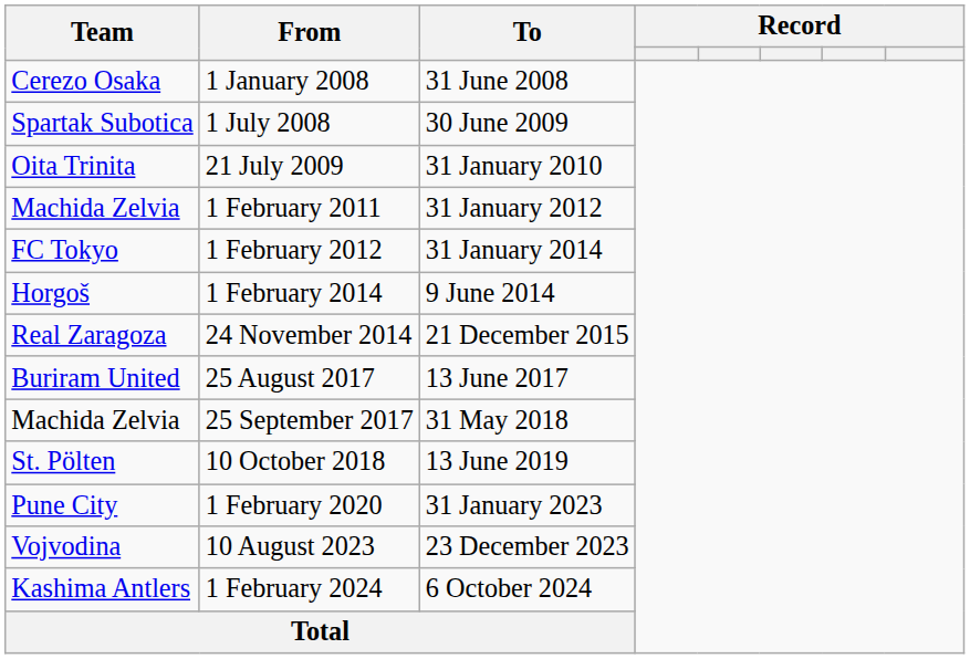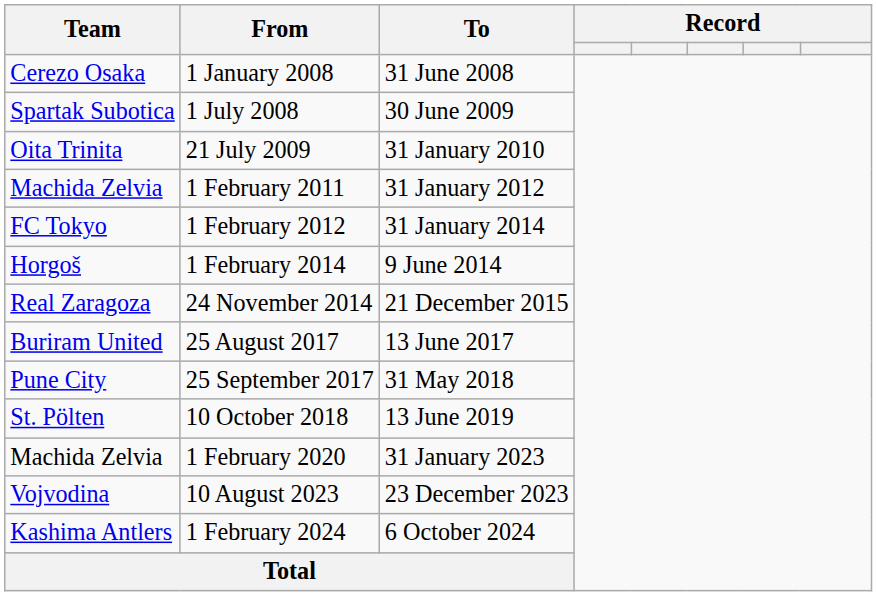 <table class="wikitable" style="text-align:center">
 <tr>
 <th rowspan="2">Team</th>
 <th rowspan="2">From</th>
 <th rowspan="2">To</th>
 <th colspan="5">Record</th>
 </tr>
 <tr>
 <th width="30"></th>
 <th width="30"></th>
 <th width="30"></th>
 <th width="30"></th>
 <th width="40"></th>
 </tr>
 <tr>
 <td align="left"><a href='#'>Cerezo Osaka</a></td>
 <td align="left">1 January 2008</td>
 <td align="left">31 June 2008<br></td>
 </tr>
 <tr>
 <td align="left"><a href='#'>Spartak Subotica</a></td>
 <td align="left">1 July 2008</td>
 <td align="left">30 June 2009<br></td>
 </tr>
 <tr>
 <td align="left"><a href='#'>Oita Trinita</a></td>
 <td align="left">21 July 2009</td>
 <td align="left">31 January 2010<br></td>
 </tr>
 <tr>
 <td align="left"><a href='#'>Machida Zelvia</a></td>
 <td align="left">1 February 2011</td>
 <td align="left">31 January 2012<br></td>
 </tr>
 <tr>
 <td align="left"><a href='#'>FC Tokyo</a></td>
 <td align="left">1 February 2012</td>
 <td align="left">31 January 2014<br></td>
 </tr>
 <tr>
 <td align="left"><a href='#'>Horgoš</a></td>
 <td align="left">1 February 2014</td>
 <td align="left">9 June 2014<br></td>
 </tr>
 <tr>
 <td align="left"><a href='#'>Real Zaragoza</a></td>
 <td align="left">24 November 2014</td>
 <td align="left">21 December 2015<br></td>
 </tr>
 <tr>
 <td align="left"><a href='#'>Buriram United</a></td>
 <td align="left">25 August 2017</td>
 <td align="left">13 June 2017<br></td>
 </tr>
 <tr>
-<td align="left">Machida Zelvia</td>
+<td align="left"><a href='#'>Pune City</a></td>
 <td align="left">25 September 2017</td>
 <td align="left">31 May 2018<br></td>
 </tr>
 <tr>
 <td align="left"><a href='#'>St. Pölten</a></td>
 <td align="left">10 October 2018</td>
 <td align="left">13 June 2019<br></td>
 </tr>
 <tr>
-<td align="left"><a href='#'>Pune City</a></td>
+<td align="left">Machida Zelvia</td>
 <td align="left">1 February 2020</td>
 <td align="left">31 January 2023<br></td>
 </tr>
 <tr>
 <td align="left"><a href='#'>Vojvodina</a></td>
 <td align="left">10 August 2023</td>
 <td align="left">23 December 2023<br></td>
 </tr>
 <tr>
 <td align="left"><a href='#'>Kashima Antlers</a></td>
 <td align="left">1 February 2024</td>
 <td align="left">6 October 2024<br></td>
 </tr>
 <tr>
 <th colspan="3">Total<br></th>
 </tr>
 </table>
